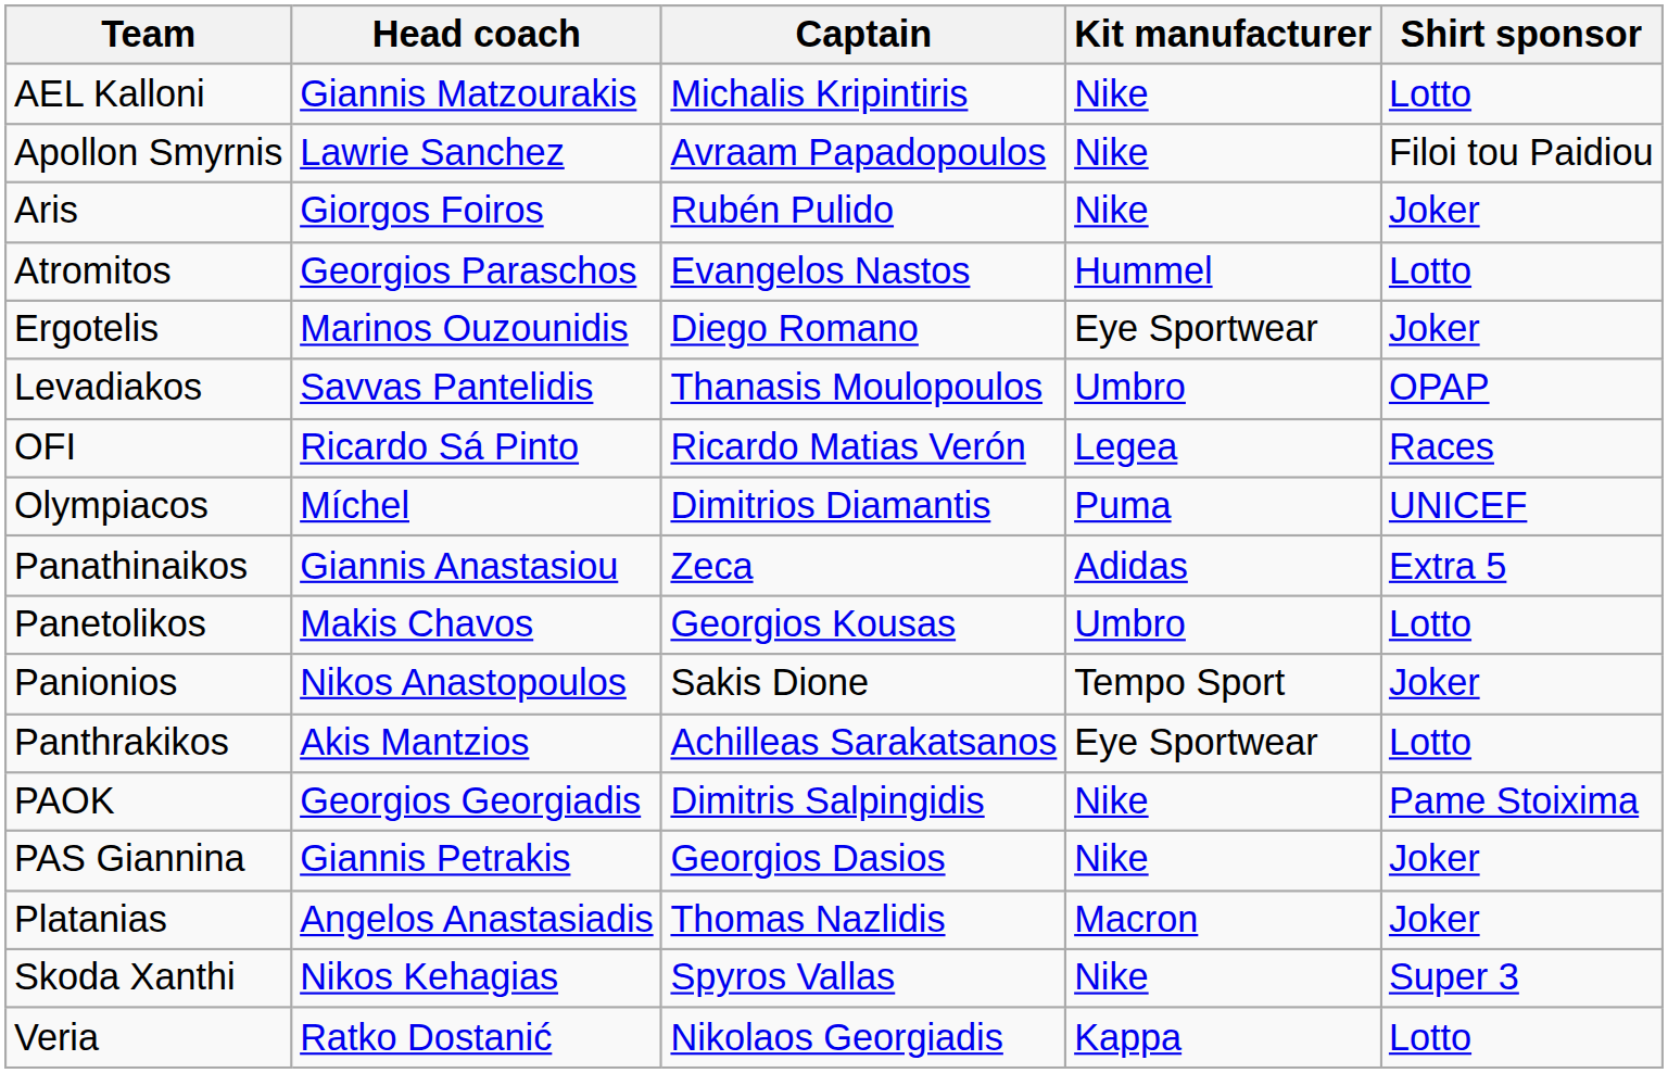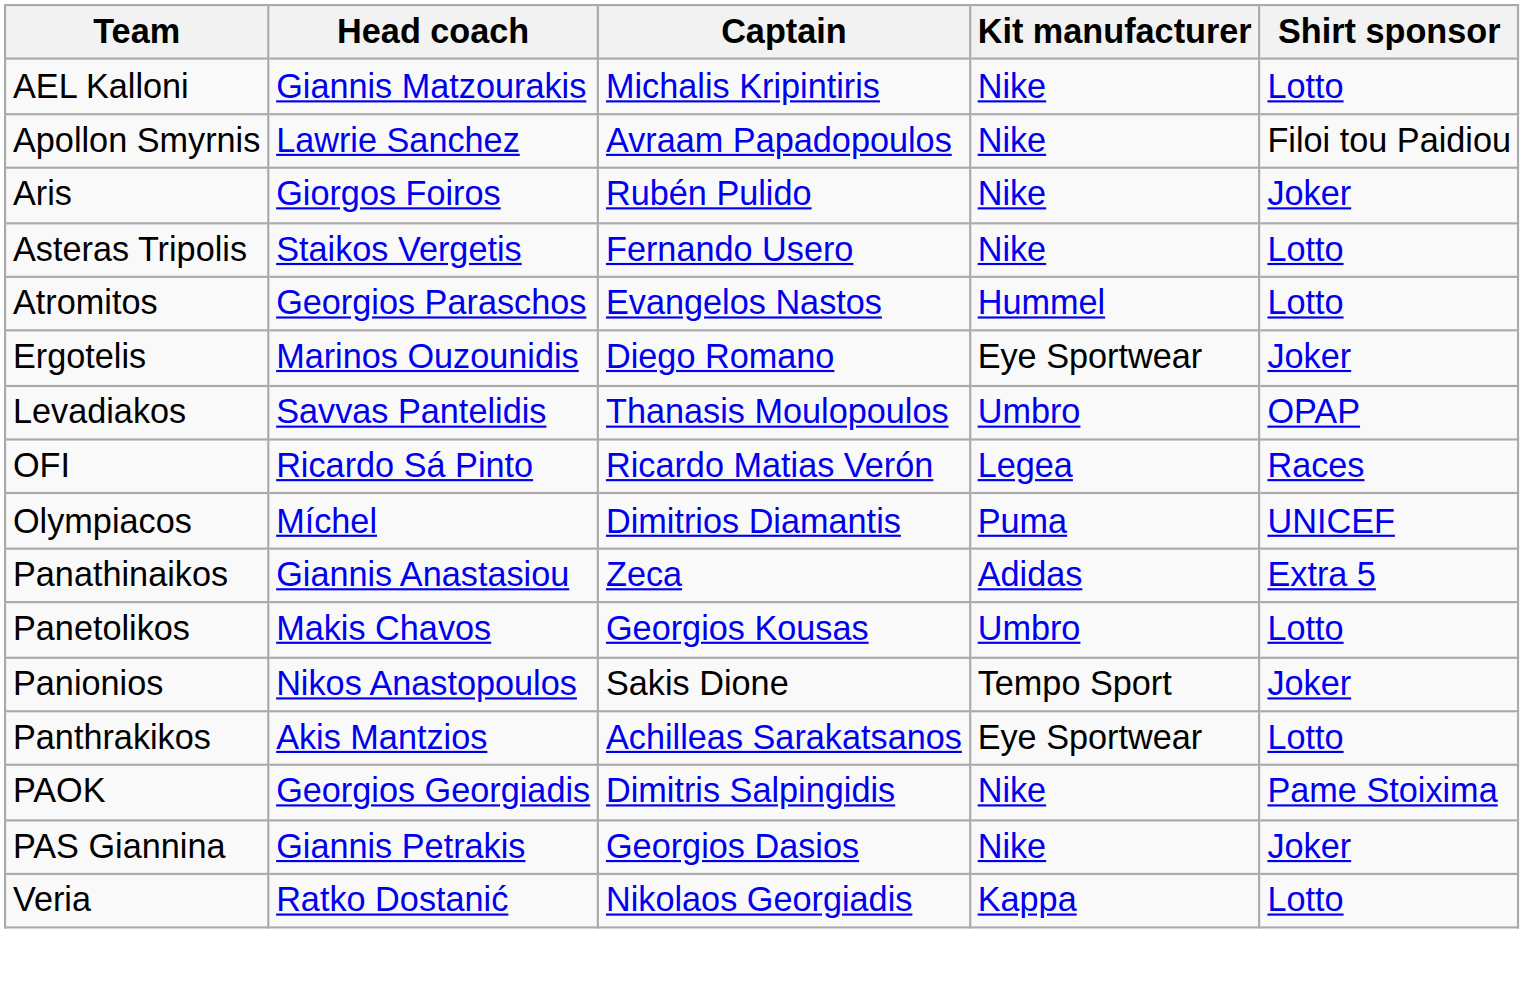 <table class="wikitable sortable" style="text-align: left;">
 <tr>
 <th>Team</th>
 <th>Head coach</th>
 <th>Captain</th>
 <th>Kit manufacturer</th>
 <th>Shirt sponsor</th>
 </tr>
 <tr>
 <td>AEL Kalloni</td>
 <td> <a href='#'>Giannis Matzourakis</a></td>
 <td> <a href='#'>Michalis Kripintiris</a></td>
 <td><a href='#'>Nike</a></td>
 <td><a href='#'>Lotto</a></td>
 </tr>
 <tr>
 <td>Apollon Smyrnis</td>
 <td> <a href='#'>Lawrie Sanchez</a></td>
 <td> <a href='#'>Avraam Papadopoulos</a></td>
 <td><a href='#'>Nike</a></td>
 <td>Filoi tou Paidiou</td>
 </tr>
 <tr>
 <td>Aris</td>
 <td> <a href='#'>Giorgos Foiros</a></td>
 <td> <a href='#'>Rubén Pulido</a></td>
 <td><a href='#'>Nike</a></td>
 <td><a href='#'>Joker</a></td>
+</tr>
+<tr>
+<td>Asteras Tripolis</td>
+<td> <a href='#'>Staikos Vergetis</a></td>
+<td> <a href='#'>Fernando Usero</a></td>
+<td><a href='#'>Nike</a></td>
+<td><a href='#'>Lotto</a></td>
 </tr>
 <tr>
 <td>Atromitos</td>
 <td> <a href='#'>Georgios Paraschos</a></td>
 <td> <a href='#'>Evangelos Nastos</a></td>
 <td><a href='#'>Hummel</a></td>
 <td><a href='#'>Lotto</a></td>
 </tr>
 <tr>
 <td>Ergotelis</td>
 <td> <a href='#'>Marinos Ouzounidis</a></td>
 <td> <a href='#'>Diego Romano</a></td>
 <td>Eye Sportwear</td>
 <td><a href='#'>Joker</a></td>
 </tr>
 <tr>
 <td>Levadiakos</td>
 <td> <a href='#'>Savvas Pantelidis</a></td>
 <td> <a href='#'>Thanasis Moulopoulos</a></td>
 <td><a href='#'>Umbro</a></td>
 <td><a href='#'>OPAP</a></td>
 </tr>
 <tr>
 <td>OFI</td>
 <td> <a href='#'>Ricardo Sá Pinto</a></td>
 <td> <a href='#'>Ricardo Matias Verón</a></td>
 <td><a href='#'>Legea</a></td>
 <td><a href='#'>Races</a></td>
 </tr>
 <tr>
 <td>Olympiacos</td>
 <td> <a href='#'>Míchel</a></td>
 <td> <a href='#'>Dimitrios Diamantis</a></td>
 <td><a href='#'>Puma</a></td>
 <td><a href='#'>UNICEF</a></td>
 </tr>
 <tr>
 <td>Panathinaikos</td>
 <td> <a href='#'>Giannis Anastasiou</a></td>
 <td> <a href='#'>Zeca</a></td>
 <td><a href='#'>Adidas</a></td>
 <td><a href='#'>Extra 5</a></td>
 </tr>
 <tr>
 <td>Panetolikos</td>
 <td> <a href='#'>Makis Chavos</a></td>
 <td> <a href='#'>Georgios Kousas</a></td>
 <td><a href='#'>Umbro</a></td>
 <td><a href='#'>Lotto</a></td>
 </tr>
 <tr>
 <td>Panionios</td>
 <td> <a href='#'>Nikos Anastopoulos</a></td>
 <td> Sakis Dione</td>
 <td>Tempo Sport</td>
 <td><a href='#'>Joker</a></td>
 </tr>
 <tr>
 <td>Panthrakikos</td>
 <td> <a href='#'>Akis Mantzios</a></td>
 <td> <a href='#'>Achilleas Sarakatsanos</a></td>
 <td>Eye Sportwear</td>
 <td><a href='#'>Lotto</a></td>
 </tr>
 <tr>
 <td>PAOK</td>
 <td> <a href='#'>Georgios Georgiadis</a></td>
 <td> <a href='#'>Dimitris Salpingidis</a></td>
 <td><a href='#'>Nike</a></td>
 <td><a href='#'>Pame Stoixima</a></td>
 </tr>
 <tr>
 <td>PAS Giannina</td>
 <td> <a href='#'>Giannis Petrakis</a></td>
 <td> <a href='#'>Georgios Dasios</a></td>
 <td><a href='#'>Nike</a></td>
 <td><a href='#'>Joker</a></td>
 </tr>
 <tr>
-<td>Platanias</td>
-<td> <a href='#'>Angelos Anastasiadis</a></td>
-<td> <a href='#'>Thomas Nazlidis</a></td>
-<td><a href='#'>Macron</a></td>
-<td><a href='#'>Joker</a></td>
-</tr>
-<tr>
-<td>Skoda Xanthi</td>
-<td> <a href='#'>Nikos Kehagias</a></td>
-<td> <a href='#'>Spyros Vallas</a></td>
-<td><a href='#'>Nike</a></td>
-<td><a href='#'>Super 3</a></td>
-</tr>
-<tr>
 <td>Veria</td>
 <td> <a href='#'>Ratko Dostanić</a></td>
 <td> <a href='#'>Nikolaos Georgiadis</a></td>
 <td><a href='#'>Kappa</a></td>
 <td><a href='#'>Lotto</a></td>
 </tr>
 </table>
